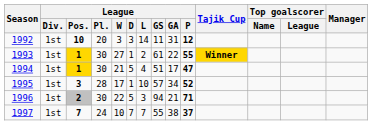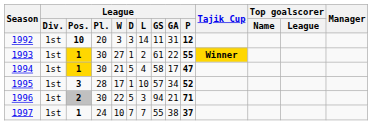 <table class="wikitable">
 <tr style="background:#efefef;">
 <th rowspan="2">Season</th>
 <th colspan="9">League</th>
 <th rowspan="2"><a href='#'>Tajik Cup</a></th>
 <th colspan="2">Top goalscorer</th>
 <th rowspan="2">Manager</th>
 </tr>
 <tr>
 <th>Div.</th>
 <th>Pos.</th>
 <th>Pl.</th>
 <th>W</th>
 <th>D</th>
 <th>L</th>
 <th>GS</th>
 <th>GA</th>
 <th>P</th>
 <th>Name</th>
 <th>League</th>
 </tr>
 <tr>
 <td align=center><a href='#'>1992</a></td>
 <td align=center>1st</td>
 <td align=center><strong>10</strong></td>
 <td align=center>20</td>
 <td align=center>3</td>
 <td align=center>3</td>
 <td align=center>14</td>
 <td align=center>11</td>
 <td align=center>31</td>
 <td align=center><strong>12</strong></td>
 <td align=center></td>
 <td align=center></td>
 <td align=center></td>
 <td align=center></td>
 </tr>
 <tr>
 <td align=center><a href='#'>1993</a></td>
 <td align=center>1st</td>
 <td style="text-align:center; background:gold;"><strong>1</strong></td>
 <td align=center>30</td>
 <td align=center>27</td>
 <td align=center>1</td>
 <td align=center>2</td>
 <td align=center>61</td>
 <td align=center>22</td>
 <td align=center><strong>55</strong></td>
 <td style="text-align:center; background:gold;"><strong>Winner</strong></td>
 <td align=center></td>
 <td align=center></td>
 <td align=center></td>
 </tr>
 <tr>
 <td align=center><a href='#'>1994</a></td>
 <td align=center>1st</td>
 <td style="text-align:center; background:gold;"><strong>1</strong></td>
 <td align=center>30</td>
 <td align=center>21</td>
 <td align=center>5</td>
 <td align=center>4</td>
-<td align=center>51</td>
+<td align=center>58</td>
 <td align=center>17</td>
 <td align=center><strong>47</strong></td>
 <td align=center></td>
 <td align=center></td>
 <td align=center></td>
 <td align=center></td>
 </tr>
 <tr>
 <td align=center><a href='#'>1995</a></td>
 <td align=center>1st</td>
 <td style="text-align:center; background:bronze;"><strong>3</strong></td>
 <td align=center>28</td>
 <td align=center>17</td>
 <td align=center>1</td>
 <td align=center>10</td>
 <td align=center>57</td>
 <td align=center>34</td>
 <td align=center><strong>52</strong></td>
 <td align=center></td>
 <td align=center></td>
 <td align=center></td>
 <td align=center></td>
 </tr>
 <tr>
 <td align=center><a href='#'>1996</a></td>
 <td align=center>1st</td>
 <td style="text-align:center; background:silver;"><strong>2</strong></td>
 <td align=center>30</td>
 <td align=center>22</td>
 <td align=center>5</td>
 <td align=center>3</td>
 <td align=center>94</td>
 <td align=center>21</td>
 <td align=center><strong>71</strong></td>
 <td align=center></td>
 <td align=center></td>
 <td align=center></td>
 <td align=center></td>
 </tr>
 <tr>
 <td align=center><a href='#'>1997</a></td>
 <td align=center>1st</td>
-<td align=center><strong>7</strong></td>
+<td align=center><strong>1</strong></td>
 <td align=center>24</td>
 <td align=center>10</td>
 <td align=center>7</td>
 <td align=center>7</td>
 <td align=center>55</td>
 <td align=center>38</td>
 <td align=center><strong>37</strong></td>
 <td align=center></td>
 <td align=center></td>
 <td align=center></td>
 <td align=center></td>
 </tr>
 </table>
